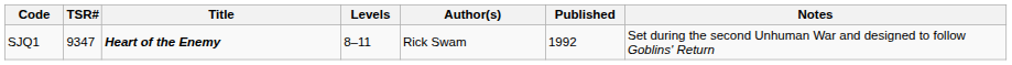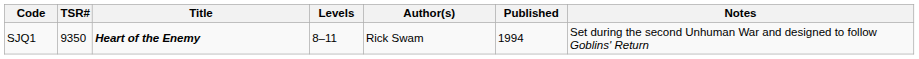 <table class="wikitable" style="width: 100%">
 <tr>
 <th scope="col" style="width: 6%;">Code</th>
 <th>TSR#</th>
 <th scope="col" style="width: 25%;">Title</th>
 <th scope="col" style="width: 6%;">Levels</th>
 <th scope="col" style="width: 15%;">Author(s)</th>
 <th scope="col" style="width: 8%;">Published</th>
 <th scope="col" style="width: 40%;">Notes</th>
 </tr>
 <tr>
 <td>SJQ1</td>
-<td>9347</td>
+<td>9350</td>
 <td><strong><em>Heart of the Enemy</em></strong></td>
 <td>8–11</td>
 <td>Rick Swam</td>
-<td>1992</td>
+<td>1994</td>
 <td>Set during the second Unhuman War and designed to follow <em>Goblins' Return</em></td>
 </tr>
 </table>
